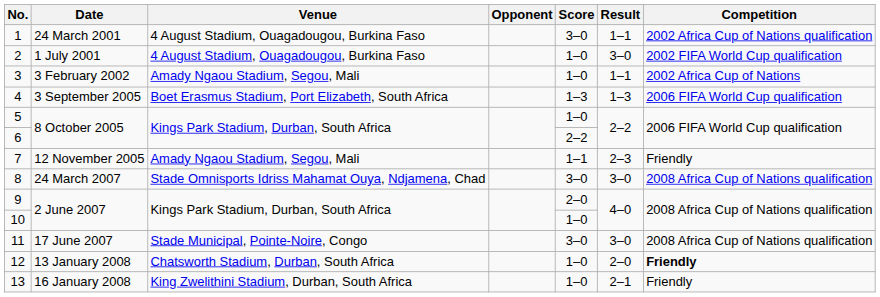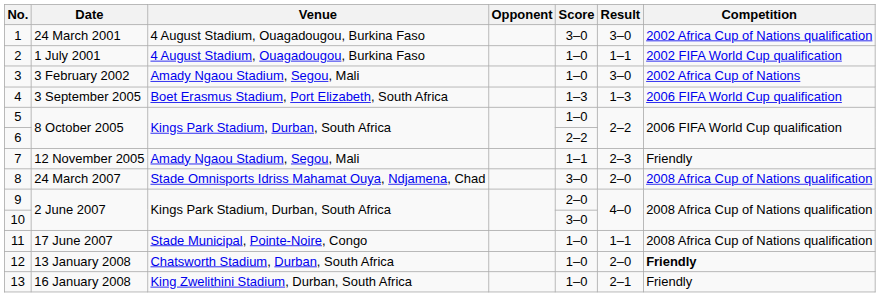 <table class="wikitable sortable">
 <tr>
 <th scope="col">No.</th>
 <th scope="col">Date</th>
 <th scope="col">Venue</th>
 <th scope="col">Opponent</th>
 <th scope="col">Score</th>
 <th scope="col">Result</th>
 <th scope="col">Competition</th>
 </tr>
 <tr>
 <td align="center">1</td>
 <td>24 March 2001</td>
 <td>4 August Stadium, Ouagadougou, Burkina Faso</td>
 <td></td>
 <td align="center">3–0</td>
-<td align="center">1–1</td>
+<td align="center">3–0</td>
 <td><a href='#'>2002 Africa Cup of Nations qualification</a></td>
 </tr>
 <tr>
 <td align="center">2</td>
 <td>1 July 2001</td>
 <td><a href='#'>4 August Stadium</a>, <a href='#'>Ouagadougou</a>, Burkina Faso</td>
 <td></td>
 <td align="center">1–0</td>
-<td align="center">3–0</td>
+<td align="center">1–1</td>
 <td><a href='#'>2002 FIFA World Cup qualification</a></td>
 </tr>
 <tr>
 <td align="center">3</td>
 <td>3 February 2002</td>
 <td><a href='#'>Amady Ngaou Stadium</a>, <a href='#'>Segou</a>, Mali</td>
 <td></td>
 <td align="center">1–0</td>
-<td align="center">1–1</td>
+<td align="center">3–0</td>
 <td><a href='#'>2002 Africa Cup of Nations</a></td>
 </tr>
 <tr>
 <td align="center">4</td>
 <td>3 September 2005</td>
 <td><a href='#'>Boet Erasmus Stadium</a>, <a href='#'>Port Elizabeth</a>, South Africa</td>
 <td></td>
 <td align="center">1–3</td>
 <td align="center">1–3</td>
 <td><a href='#'>2006 FIFA World Cup qualification</a></td>
 </tr>
 <tr>
 <td align="center">5</td>
 <td rowspan="2">8 October 2005</td>
 <td rowspan="2"><a href='#'>Kings Park Stadium</a>, <a href='#'>Durban</a>, South Africa</td>
 <td rowspan="2"></td>
 <td align="center">1–0</td>
 <td rowspan="2" style="text-align:center">2–2</td>
 <td rowspan="2">2006 FIFA World Cup qualification</td>
 </tr>
 <tr>
 <td align="center">6</td>
 <td align="center">2–2</td>
 </tr>
 <tr>
 <td align="center">7</td>
 <td>12 November 2005</td>
 <td><a href='#'>Amady Ngaou Stadium</a>, <a href='#'>Segou</a>, Mali</td>
 <td></td>
 <td align="center">1–1</td>
 <td align="center">2–3</td>
 <td>Friendly</td>
 </tr>
 <tr>
 <td align="center">8</td>
 <td>24 March 2007</td>
 <td><a href='#'>Stade Omnisports Idriss Mahamat Ouya</a>, <a href='#'>Ndjamena</a>, Chad</td>
 <td></td>
 <td align="center">3–0</td>
-<td align="center" style="text-align:center">3–0</td>
+<td align="center">2–0</td>
 <td><a href='#'>2008 Africa Cup of Nations qualification</a></td>
 </tr>
 <tr>
 <td align="center">9</td>
 <td rowspan="2">2 June 2007</td>
 <td rowspan="2">Kings Park Stadium, Durban, South Africa</td>
 <td rowspan="2"></td>
 <td align="center">2–0</td>
 <td rowspan="2" style="text-align:center">4–0</td>
 <td rowspan="2">2008 Africa Cup of Nations qualification</td>
 </tr>
 <tr>
 <td align="center">10</td>
-<td align="center">1–0</td>
+<td align="center">3–0</td>
 </tr>
 <tr>
 <td align="center">11</td>
 <td>17 June 2007</td>
 <td><a href='#'>Stade Municipal</a>, <a href='#'>Pointe-Noire</a>, Congo</td>
 <td></td>
-<td align="center">3–0</td>
-<td align="center">3–0</td>
+<td align="center">1–0</td>
+<td align="center">1–1</td>
 <td>2008 Africa Cup of Nations qualification</td>
 </tr>
 <tr>
 <td align="center">12</td>
 <td>13 January 2008</td>
 <td><a href='#'>Chatsworth Stadium</a>, <a href='#'>Durban</a>, South Africa</td>
 <td></td>
 <td align="center">1–0</td>
 <td align="center">2–0</td>
 <td><strong>Friendly</strong></td>
 </tr>
 <tr>
 <td align="center">13</td>
 <td>16 January 2008</td>
 <td><a href='#'>King Zwelithini Stadium</a>, Durban, South Africa</td>
 <td></td>
 <td align="center">1–0</td>
 <td align="center">2–1</td>
 <td>Friendly</td>
 </tr>
 </table>
